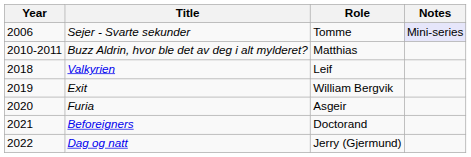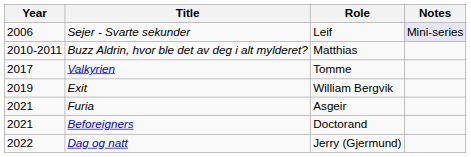 <table class="wikitable sortable">
 <tr>
 <th>Year</th>
 <th>Title</th>
 <th>Role</th>
 <th class="unsortable">Notes</th>
 </tr>
 <tr>
 <td>2006</td>
 <td><em>Sejer - Svarte sekunder</em></td>
-<td>Tomme</td>
+<td>Leif</td>
 <td style="background: lavender;">Mini-series</td>
 </tr>
 <tr>
 <td>2010-2011</td>
 <td><em>Buzz Aldrin, hvor ble det av deg i alt mylderet? </em></td>
 <td>Matthias</td>
 <td></td>
 </tr>
 <tr>
-<td>2018</td>
+<td>2017</td>
 <td><em><a href='#'>Valkyrien</a></em></td>
-<td>Leif</td>
+<td>Tomme</td>
 <td></td>
 </tr>
 <tr>
 <td>2019</td>
 <td><em>Exit</em></td>
 <td>William Bergvik</td>
 <td></td>
 </tr>
 <tr>
-<td>2020</td>
+<td>2021</td>
 <td><em>Furia</em></td>
 <td>Asgeir</td>
 <td></td>
 </tr>
 <tr>
 <td>2021</td>
 <td><em><a href='#'>Beforeigners</a></em></td>
 <td>Doctorand</td>
 <td></td>
 </tr>
 <tr>
 <td>2022</td>
 <td><em><a href='#'>Dag og natt</a></em></td>
 <td>Jerry (Gjermund)</td>
 <td></td>
 </tr>
 </table>
